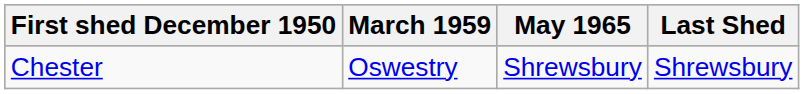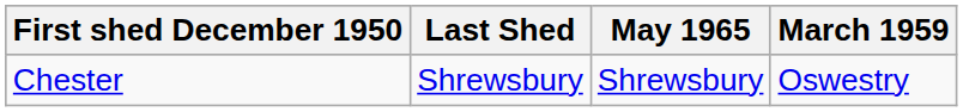 <table class="wikitable">
 <tr>
 <th>First shed December 1950</th>
+<th>Last Shed</th>
+<th>May 1965</th>
 <th>March 1959</th>
-<th>May 1965</th>
-<th>Last Shed</th>
 </tr>
 <tr>
 <td><a href='#'>Chester</a></td>
-<td><a href='#'>Oswestry</a></td>
 <td><a href='#'>Shrewsbury</a></td>
 <td><a href='#'>Shrewsbury</a></td>
+<td><a href='#'>Oswestry</a></td>
 </tr>
 </table>
